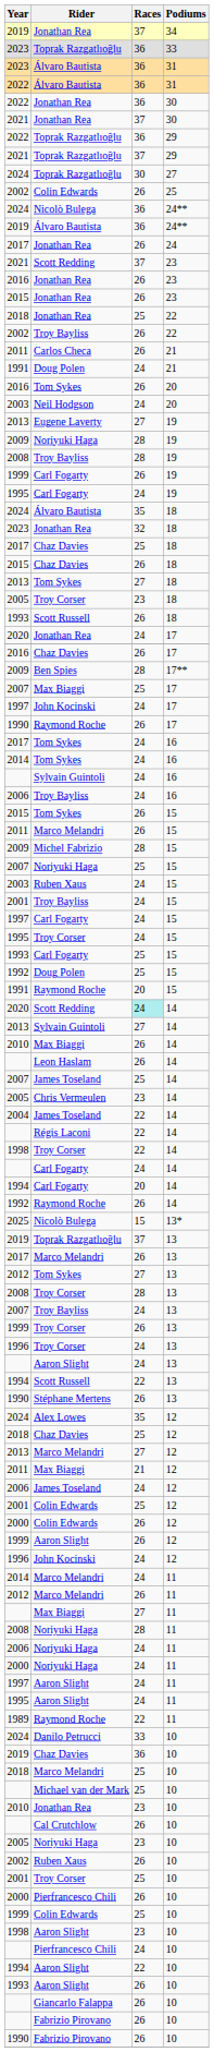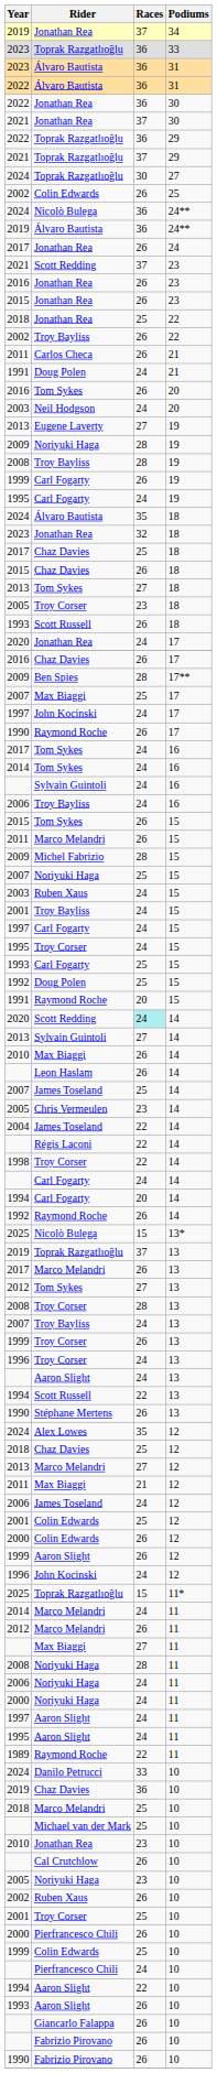 <table class="wikitable" style="font-size: 95%;">
 <tr>
 <th>Year</th>
 <th>Rider</th>
 <th>Races</th>
 <th>Podiums</th>
 </tr>
 <tr>
 <td style="background:#ffffbf;">2019</td>
 <td style="background:#ffffbf;"> <a href='#'>Jonathan Rea</a></td>
 <td style="background:#ffffbf;">37</td>
 <td style="background:#ffffbf;">34</td>
 </tr>
 <tr>
 <td style="background:#dfdfdf;">2023</td>
 <td style="background:#dfdfdf;"> <a href='#'>Toprak Razgatlıoğlu</a></td>
 <td style="background:#dfdfdf;">36</td>
 <td style="background:#dfdfdf;">33</td>
 </tr>
 <tr>
 <td style="background:#ffdf9f;">2023</td>
 <td style="background:#ffdf9f;"> <a href='#'>Álvaro Bautista</a></td>
 <td style="background:#ffdf9f;">36</td>
 <td style="background:#ffdf9f;">31</td>
 </tr>
 <tr>
 <td style="background:#ffdf9f;">2022</td>
 <td style="background:#ffdf9f;"> <a href='#'>Álvaro Bautista</a></td>
 <td style="background:#ffdf9f;">36</td>
 <td style="background:#ffdf9f;">31</td>
 </tr>
 <tr>
 <td>2022</td>
 <td> <a href='#'>Jonathan Rea</a></td>
 <td>36</td>
 <td>30</td>
 </tr>
 <tr>
 <td>2021</td>
 <td> <a href='#'>Jonathan Rea</a></td>
 <td>37</td>
 <td>30</td>
 </tr>
 <tr>
 <td>2022</td>
 <td> <a href='#'>Toprak Razgatlıoğlu</a></td>
 <td>36</td>
 <td>29</td>
 </tr>
 <tr>
 <td>2021</td>
 <td> <a href='#'>Toprak Razgatlıoğlu</a></td>
 <td>37</td>
 <td>29</td>
 </tr>
 <tr>
 <td>2024</td>
 <td> <a href='#'>Toprak Razgatlıoğlu</a></td>
 <td>30</td>
 <td>27</td>
 </tr>
 <tr>
 <td>2002</td>
 <td> <a href='#'>Colin Edwards</a></td>
 <td>26</td>
 <td>25</td>
 </tr>
 <tr>
 <td>2024</td>
 <td> <a href='#'>Nicolò Bulega</a></td>
 <td>36</td>
 <td>24**</td>
 </tr>
 <tr>
 <td>2019</td>
 <td> <a href='#'>Álvaro Bautista</a></td>
 <td>36</td>
 <td>24**</td>
 </tr>
 <tr>
 <td>2017</td>
 <td> <a href='#'>Jonathan Rea</a></td>
 <td>26</td>
 <td>24</td>
 </tr>
 <tr>
 <td>2021</td>
 <td> <a href='#'>Scott Redding</a></td>
 <td>37</td>
 <td>23</td>
 </tr>
 <tr>
 <td>2016</td>
 <td> <a href='#'>Jonathan Rea</a></td>
 <td>26</td>
 <td>23</td>
 </tr>
 <tr>
 <td>2015</td>
 <td> <a href='#'>Jonathan Rea</a></td>
 <td>26</td>
 <td>23</td>
 </tr>
 <tr>
 <td>2018</td>
 <td> <a href='#'>Jonathan Rea</a></td>
 <td>25</td>
 <td>22</td>
 </tr>
 <tr>
 <td>2002</td>
 <td> <a href='#'>Troy Bayliss</a></td>
 <td>26</td>
 <td>22</td>
 </tr>
 <tr>
 <td>2011</td>
 <td> <a href='#'>Carlos Checa</a></td>
 <td>26</td>
 <td>21</td>
 </tr>
 <tr>
 <td>1991</td>
 <td> <a href='#'>Doug Polen</a></td>
 <td>24</td>
 <td>21</td>
 </tr>
 <tr>
 <td>2016</td>
 <td> <a href='#'>Tom Sykes</a></td>
 <td>26</td>
 <td>20</td>
 </tr>
 <tr>
 <td>2003</td>
 <td> <a href='#'>Neil Hodgson</a></td>
 <td>24</td>
 <td>20</td>
 </tr>
 <tr>
 <td>2013</td>
 <td> <a href='#'>Eugene Laverty</a></td>
 <td>27</td>
 <td>19</td>
 </tr>
 <tr>
 <td>2009</td>
 <td> <a href='#'>Noriyuki Haga</a></td>
 <td>28</td>
 <td>19</td>
 </tr>
 <tr>
 <td>2008</td>
 <td> <a href='#'>Troy Bayliss</a></td>
 <td>28</td>
 <td>19</td>
 </tr>
 <tr>
 <td>1999</td>
 <td> <a href='#'>Carl Fogarty</a></td>
 <td>26</td>
 <td>19</td>
 </tr>
 <tr>
 <td>1995</td>
 <td> <a href='#'>Carl Fogarty</a></td>
 <td>24</td>
 <td>19</td>
 </tr>
 <tr>
 <td>2024</td>
 <td> <a href='#'>Álvaro Bautista</a></td>
 <td>35</td>
 <td>18</td>
 </tr>
 <tr>
 <td>2023</td>
 <td> <a href='#'>Jonathan Rea</a></td>
 <td>32</td>
 <td>18</td>
 </tr>
 <tr>
 <td>2017</td>
 <td> <a href='#'>Chaz Davies</a></td>
 <td>25</td>
 <td>18</td>
 </tr>
 <tr>
 <td>2015</td>
 <td> <a href='#'>Chaz Davies</a></td>
 <td>26</td>
 <td>18</td>
 </tr>
 <tr>
 <td>2013</td>
 <td> <a href='#'>Tom Sykes</a></td>
 <td>27</td>
 <td>18</td>
 </tr>
 <tr>
 <td>2005</td>
 <td> <a href='#'>Troy Corser</a></td>
 <td>23</td>
 <td>18</td>
 </tr>
 <tr>
 <td>1993</td>
 <td> <a href='#'>Scott Russell</a></td>
 <td>26</td>
 <td>18</td>
 </tr>
 <tr>
 <td>2020</td>
 <td> <a href='#'>Jonathan Rea</a></td>
 <td>24</td>
 <td>17</td>
 </tr>
 <tr>
 </tr>
 <tr>
 <td>2016</td>
 <td> <a href='#'>Chaz Davies</a></td>
 <td>26</td>
 <td>17</td>
 </tr>
 <tr>
 <td>2009</td>
 <td> <a href='#'>Ben Spies</a></td>
 <td>28</td>
 <td>17**</td>
 </tr>
 <tr>
 <td>2007</td>
 <td> <a href='#'>Max Biaggi</a></td>
 <td>25</td>
 <td>17</td>
 </tr>
 <tr>
 <td>1997</td>
 <td> <a href='#'>John Kocinski</a></td>
 <td>24</td>
 <td>17</td>
 </tr>
 <tr>
 <td>1990</td>
 <td> <a href='#'>Raymond Roche</a></td>
 <td>26</td>
 <td>17</td>
 </tr>
 <tr>
 <td>2017</td>
 <td> <a href='#'>Tom Sykes</a></td>
 <td>24</td>
 <td>16</td>
 </tr>
 <tr>
 <td>2014</td>
 <td> <a href='#'>Tom Sykes</a></td>
 <td>24</td>
 <td>16</td>
 </tr>
 <tr>
 <td></td>
 <td> <a href='#'>Sylvain Guintoli</a></td>
 <td>24</td>
 <td>16</td>
 </tr>
 <tr>
 <td>2006</td>
 <td> <a href='#'>Troy Bayliss</a></td>
 <td>24</td>
 <td>16</td>
 </tr>
 <tr>
 <td>2015</td>
 <td> <a href='#'>Tom Sykes</a></td>
 <td>26</td>
 <td>15</td>
 </tr>
 <tr>
 <td>2011</td>
 <td> <a href='#'>Marco Melandri</a></td>
 <td>26</td>
 <td>15</td>
 </tr>
 <tr>
 <td>2009</td>
 <td> <a href='#'>Michel Fabrizio</a></td>
 <td>28</td>
 <td>15</td>
 </tr>
 <tr>
 <td>2007</td>
 <td> <a href='#'>Noriyuki Haga</a></td>
 <td>25</td>
 <td>15</td>
 </tr>
 <tr>
 <td>2003</td>
 <td> <a href='#'>Ruben Xaus</a></td>
 <td>24</td>
 <td>15</td>
 </tr>
 <tr>
 <td>2001</td>
 <td> <a href='#'>Troy Bayliss</a></td>
 <td>24</td>
 <td>15</td>
 </tr>
 <tr>
 <td>1997</td>
 <td> <a href='#'>Carl Fogarty</a></td>
 <td>24</td>
 <td>15</td>
 </tr>
 <tr>
 <td>1995</td>
 <td> <a href='#'>Troy Corser</a></td>
 <td>24</td>
 <td>15</td>
 </tr>
 <tr>
 <td>1993</td>
 <td> <a href='#'>Carl Fogarty</a></td>
 <td>25</td>
 <td>15</td>
 </tr>
 <tr>
 <td>1992</td>
 <td> <a href='#'>Doug Polen</a></td>
 <td>25</td>
 <td>15</td>
 </tr>
 <tr>
 <td>1991</td>
 <td> <a href='#'>Raymond Roche</a></td>
 <td>20</td>
 <td>15</td>
 </tr>
 <tr>
 <td>2020</td>
 <td> <a href='#'>Scott Redding</a></td>
 <td style="background: paleturquoise;">24</td>
 <td>14</td>
 </tr>
 <tr>
 <td>2013</td>
 <td> <a href='#'>Sylvain Guintoli</a></td>
 <td>27</td>
 <td>14</td>
 </tr>
 <tr>
 <td>2010</td>
 <td> <a href='#'>Max Biaggi</a></td>
 <td>26</td>
 <td>14</td>
 </tr>
 <tr>
 <td></td>
 <td> <a href='#'>Leon Haslam</a></td>
 <td>26</td>
 <td>14</td>
 </tr>
 <tr>
 <td>2007</td>
 <td> <a href='#'>James Toseland</a></td>
 <td>25</td>
 <td>14</td>
 </tr>
 <tr>
 <td>2005</td>
 <td> <a href='#'>Chris Vermeulen</a></td>
 <td>23</td>
 <td>14</td>
 </tr>
 <tr>
 <td>2004</td>
 <td> <a href='#'>James Toseland</a></td>
 <td>22</td>
 <td>14</td>
 </tr>
 <tr>
 <td></td>
 <td> <a href='#'>Régis Laconi</a></td>
 <td>22</td>
 <td>14</td>
 </tr>
 <tr>
 <td>1998</td>
 <td> <a href='#'>Troy Corser</a></td>
 <td>22</td>
 <td>14</td>
 </tr>
 <tr>
 <td></td>
 <td> <a href='#'>Carl Fogarty</a></td>
 <td>24</td>
 <td>14</td>
 </tr>
 <tr>
 <td>1994</td>
 <td> <a href='#'>Carl Fogarty</a></td>
 <td>20</td>
 <td>14</td>
 </tr>
 <tr>
 <td>1992</td>
 <td> <a href='#'>Raymond Roche</a></td>
 <td>26</td>
 <td>14</td>
 </tr>
 <tr>
 <td>2025</td>
 <td> <a href='#'>Nicolò Bulega</a></td>
 <td>15</td>
 <td>13*</td>
 </tr>
 <tr>
 <td>2019</td>
 <td> <a href='#'>Toprak Razgatlıoğlu</a></td>
 <td>37</td>
 <td>13</td>
 </tr>
 <tr>
 <td>2017</td>
 <td> <a href='#'>Marco Melandri</a></td>
 <td>26</td>
 <td>13</td>
 </tr>
 <tr>
 <td>2012</td>
 <td> <a href='#'>Tom Sykes</a></td>
 <td>27</td>
 <td>13</td>
 </tr>
 <tr>
 <td>2008</td>
 <td> <a href='#'>Troy Corser</a></td>
 <td>28</td>
 <td>13</td>
 </tr>
 <tr>
 <td>2007</td>
 <td> <a href='#'>Troy Bayliss</a></td>
 <td>24</td>
 <td>13</td>
 </tr>
 <tr>
 <td>1999</td>
 <td> <a href='#'>Troy Corser</a></td>
 <td>26</td>
 <td>13</td>
 </tr>
 <tr>
 <td>1996</td>
 <td> <a href='#'>Troy Corser</a></td>
 <td>24</td>
 <td>13</td>
 </tr>
 <tr>
 <td></td>
 <td> <a href='#'>Aaron Slight</a></td>
 <td>24</td>
 <td>13</td>
 </tr>
 <tr>
 <td>1994</td>
 <td> <a href='#'>Scott Russell</a></td>
 <td>22</td>
 <td>13</td>
 </tr>
 <tr>
 <td>1990</td>
 <td> <a href='#'>Stéphane Mertens</a></td>
 <td>26</td>
 <td>13</td>
 </tr>
 <tr>
 <td>2024</td>
 <td> <a href='#'>Alex Lowes</a></td>
 <td>35</td>
 <td>12</td>
 </tr>
 <tr>
 <td>2018</td>
 <td> <a href='#'>Chaz Davies</a></td>
 <td>25</td>
 <td>12</td>
 </tr>
 <tr>
 <td>2013</td>
 <td> <a href='#'>Marco Melandri</a></td>
 <td>27</td>
 <td>12</td>
 </tr>
 <tr>
 <td>2011</td>
 <td> <a href='#'>Max Biaggi</a></td>
 <td>21</td>
 <td>12</td>
 </tr>
 <tr>
 <td>2006</td>
 <td> <a href='#'>James Toseland</a></td>
 <td>24</td>
 <td>12</td>
 </tr>
 <tr>
 <td>2001</td>
 <td> <a href='#'>Colin Edwards</a></td>
 <td>25</td>
 <td>12</td>
 </tr>
 <tr>
 <td>2000</td>
 <td> <a href='#'>Colin Edwards</a></td>
 <td>26</td>
 <td>12</td>
 </tr>
 <tr>
 <td>1999</td>
 <td> <a href='#'>Aaron Slight</a></td>
 <td>26</td>
 <td>12</td>
 </tr>
 <tr>
 <td>1996</td>
 <td> <a href='#'>John Kocinski</a></td>
 <td>24</td>
 <td>12</td>
 </tr>
 <tr>
+<td>2025</td>
+<td> <a href='#'>Toprak Razgatlıoğlu</a></td>
+<td>15</td>
+<td>11*</td>
+</tr>
+<tr>
 <td>2014</td>
 <td> <a href='#'>Marco Melandri</a></td>
 <td>24</td>
 <td>11</td>
 </tr>
 <tr>
 <td>2012</td>
 <td> <a href='#'>Marco Melandri</a></td>
 <td>26</td>
 <td>11</td>
 </tr>
 <tr>
 <td></td>
 <td> <a href='#'>Max Biaggi</a></td>
 <td>27</td>
 <td>11</td>
 </tr>
 <tr>
 <td>2008</td>
 <td> <a href='#'>Noriyuki Haga</a></td>
 <td>28</td>
 <td>11</td>
 </tr>
 <tr>
 <td>2006</td>
 <td> <a href='#'>Noriyuki Haga</a></td>
 <td>24</td>
 <td>11</td>
 </tr>
 <tr>
 <td>2000</td>
 <td> <a href='#'>Noriyuki Haga</a></td>
 <td>24</td>
 <td>11</td>
 </tr>
 <tr>
 <td>1997</td>
 <td> <a href='#'>Aaron Slight</a></td>
 <td>24</td>
 <td>11</td>
 </tr>
 <tr>
 <td>1995</td>
 <td> <a href='#'>Aaron Slight</a></td>
 <td>24</td>
 <td>11</td>
 </tr>
 <tr>
 <td>1989</td>
 <td> <a href='#'>Raymond Roche</a></td>
 <td>22</td>
 <td>11</td>
 </tr>
 <tr>
 <td>2024</td>
 <td> <a href='#'>Danilo Petrucci</a></td>
 <td>33</td>
 <td>10</td>
 </tr>
 <tr>
 <td>2019</td>
 <td> <a href='#'>Chaz Davies</a></td>
 <td>36</td>
 <td>10</td>
 </tr>
 <tr>
 <td>2018</td>
 <td> <a href='#'>Marco Melandri</a></td>
 <td>25</td>
 <td>10</td>
 </tr>
 <tr>
 <td></td>
 <td> <a href='#'>Michael van der Mark</a></td>
 <td>25</td>
 <td>10</td>
 </tr>
 <tr>
 <td>2010</td>
 <td> <a href='#'>Jonathan Rea</a></td>
 <td>23</td>
 <td>10</td>
 </tr>
 <tr>
 <td></td>
 <td> <a href='#'>Cal Crutchlow</a></td>
 <td>26</td>
 <td>10</td>
 </tr>
 <tr>
 <td>2005</td>
 <td> <a href='#'>Noriyuki Haga</a></td>
 <td>23</td>
 <td>10</td>
 </tr>
 <tr>
 <td>2002</td>
 <td> <a href='#'>Ruben Xaus</a></td>
 <td>26</td>
 <td>10</td>
 </tr>
 <tr>
 <td>2001</td>
 <td> <a href='#'>Troy Corser</a></td>
 <td>25</td>
 <td>10</td>
 </tr>
 <tr>
 <td>2000</td>
 <td> <a href='#'>Pierfrancesco Chili</a></td>
 <td>26</td>
 <td>10</td>
 </tr>
 <tr>
 <td>1999</td>
 <td> <a href='#'>Colin Edwards</a></td>
 <td>25</td>
 <td>10</td>
 </tr>
 <tr>
-<td>1998</td>
-<td> <a href='#'>Aaron Slight</a></td>
-<td>23</td>
-<td>10</td>
-</tr>
-<tr>
 <td></td>
 <td> <a href='#'>Pierfrancesco Chili</a></td>
 <td>24</td>
 <td>10</td>
 </tr>
 <tr>
 <td>1994</td>
 <td> <a href='#'>Aaron Slight</a></td>
 <td>22</td>
 <td>10</td>
 </tr>
 <tr>
 <td>1993</td>
 <td> <a href='#'>Aaron Slight</a></td>
 <td>26</td>
 <td>10</td>
 </tr>
 <tr>
 <td></td>
 <td> <a href='#'>Giancarlo Falappa</a></td>
 <td>26</td>
 <td>10</td>
 </tr>
 <tr>
 <td></td>
 <td> <a href='#'>Fabrizio Pirovano</a></td>
 <td>26</td>
 <td>10</td>
 </tr>
 <tr>
 <td>1990</td>
 <td> <a href='#'>Fabrizio Pirovano</a></td>
 <td>26</td>
 <td>10</td>
 </tr>
 <tr>
 </tr>
 </table>
